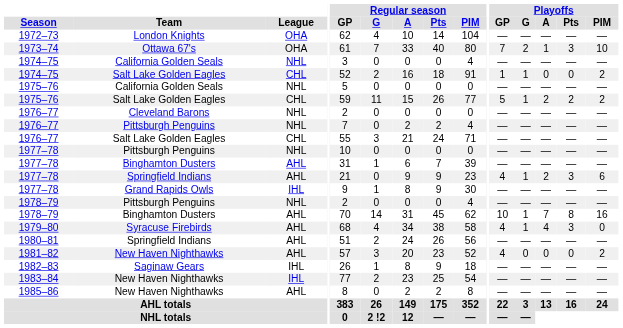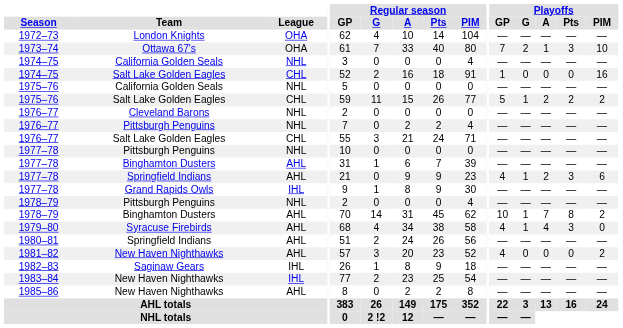 <table border="0" cellpadding="1" cellspacing="0" style="text-align:center; width:60em">
 <tr bgcolor="#e0e0e0">
 <th colspan="3" bgcolor="#ffffff"></th>
 <th rowspan="100" bgcolor="#ffffff"></th>
 <th colspan="5"><a href='#'>Regular season</a></th>
 <th rowspan="100" bgcolor="#ffffff"></th>
 <th colspan="5"><a href='#'>Playoffs</a></th>
 </tr>
 <tr bgcolor="#e0e0e0">
 <th><a href='#'>Season</a></th>
 <th>Team</th>
 <th>League</th>
 <th>GP</th>
 <th><a href='#'>G</a></th>
 <th><a href='#'>A</a></th>
 <th><a href='#'>Pts</a></th>
 <th><a href='#'>PIM</a></th>
 <th>GP</th>
 <th>G</th>
 <th>A</th>
 <th>Pts</th>
 <th>PIM</th>
 </tr>
 <tr>
 <td><a href='#'>1972–73</a></td>
 <td><a href='#'>London Knights</a></td>
 <td><a href='#'>OHA</a></td>
 <td>62</td>
 <td>4</td>
 <td>10</td>
 <td>14</td>
 <td>104</td>
 <td>—</td>
 <td>—</td>
 <td>—</td>
 <td>—</td>
 <td>—</td>
 </tr>
 <tr bgcolor="#f0f0f0">
 <td><a href='#'>1973–74</a></td>
 <td><a href='#'>Ottawa 67's</a></td>
 <td>OHA</td>
 <td>61</td>
 <td>7</td>
 <td>33</td>
 <td>40</td>
 <td>80</td>
 <td>7</td>
 <td>2</td>
 <td>1</td>
 <td>3</td>
 <td>10</td>
 </tr>
 <tr>
 <td><a href='#'>1974–75</a></td>
 <td><a href='#'>California Golden Seals</a></td>
 <td><a href='#'>NHL</a></td>
 <td>3</td>
 <td>0</td>
 <td>0</td>
 <td>0</td>
 <td>4</td>
 <td>—</td>
 <td>—</td>
 <td>—</td>
 <td>—</td>
 <td>—</td>
 </tr>
 <tr bgcolor="#f0f0f0">
 <td><a href='#'>1974–75</a></td>
 <td><a href='#'>Salt Lake Golden Eagles</a></td>
 <td><a href='#'>CHL</a></td>
 <td>52</td>
 <td>2</td>
 <td>16</td>
 <td>18</td>
 <td>91</td>
 <td>1</td>
-<td>1</td>
 <td>0</td>
 <td>0</td>
-<td>2</td>
+<td>0</td>
+<td>16</td>
 </tr>
 <tr>
 <td><a href='#'>1975–76</a></td>
 <td>California Golden Seals</td>
 <td>NHL</td>
 <td>5</td>
 <td>0</td>
 <td>0</td>
 <td>0</td>
 <td>0</td>
 <td>—</td>
 <td>—</td>
 <td>—</td>
 <td>—</td>
 <td>—</td>
 </tr>
 <tr bgcolor="#f0f0f0">
 <td><a href='#'>1975–76</a></td>
 <td>Salt Lake Golden Eagles</td>
 <td>CHL</td>
 <td>59</td>
 <td>11</td>
 <td>15</td>
 <td>26</td>
 <td>77</td>
 <td>5</td>
 <td>1</td>
 <td>2</td>
 <td>2</td>
 <td>2</td>
 </tr>
 <tr>
 <td><a href='#'>1976–77</a></td>
 <td><a href='#'>Cleveland Barons</a></td>
 <td>NHL</td>
 <td>2</td>
 <td>0</td>
 <td>0</td>
 <td>0</td>
 <td>0</td>
 <td>—</td>
 <td>—</td>
 <td>—</td>
 <td>—</td>
 <td>—</td>
 </tr>
 <tr bgcolor="#f0f0f0">
 <td><a href='#'>1976–77</a></td>
 <td><a href='#'>Pittsburgh Penguins</a></td>
 <td>NHL</td>
 <td>7</td>
 <td>0</td>
 <td>2</td>
 <td>2</td>
 <td>4</td>
 <td>—</td>
 <td>—</td>
 <td>—</td>
 <td>—</td>
 <td>—</td>
 </tr>
 <tr>
 <td><a href='#'>1976–77</a></td>
 <td>Salt Lake Golden Eagles</td>
 <td>CHL</td>
 <td>55</td>
 <td>3</td>
 <td>21</td>
 <td>24</td>
 <td>71</td>
 <td>—</td>
 <td>—</td>
 <td>—</td>
 <td>—</td>
 <td>—</td>
 </tr>
 <tr bgcolor="#f0f0f0">
 <td><a href='#'>1977–78</a></td>
 <td>Pittsburgh Penguins</td>
 <td>NHL</td>
 <td>10</td>
 <td>0</td>
 <td>0</td>
 <td>0</td>
 <td>0</td>
 <td>—</td>
 <td>—</td>
 <td>—</td>
 <td>—</td>
 <td>—</td>
 </tr>
 <tr>
 <td><a href='#'>1977–78</a></td>
 <td><a href='#'>Binghamton Dusters</a></td>
 <td><a href='#'>AHL</a></td>
 <td>31</td>
 <td>1</td>
 <td>6</td>
 <td>7</td>
 <td>39</td>
 <td>—</td>
 <td>—</td>
 <td>—</td>
 <td>—</td>
 <td>—</td>
 </tr>
 <tr bgcolor="#f0f0f0">
 <td><a href='#'>1977–78</a></td>
 <td><a href='#'>Springfield Indians</a></td>
 <td>AHL</td>
 <td>21</td>
 <td>0</td>
 <td>9</td>
 <td>9</td>
 <td>23</td>
 <td>4</td>
 <td>1</td>
 <td>2</td>
 <td>3</td>
 <td>6</td>
 </tr>
 <tr>
 <td><a href='#'>1977–78</a></td>
 <td><a href='#'>Grand Rapids Owls</a></td>
 <td><a href='#'>IHL</a></td>
 <td>9</td>
 <td>1</td>
 <td>8</td>
 <td>9</td>
 <td>30</td>
 <td>—</td>
 <td>—</td>
 <td>—</td>
 <td>—</td>
 <td>—</td>
 </tr>
 <tr bgcolor="#f0f0f0">
 <td><a href='#'>1978–79</a></td>
 <td>Pittsburgh Penguins</td>
 <td>NHL</td>
 <td>2</td>
 <td>0</td>
 <td>0</td>
 <td>0</td>
 <td>4</td>
 <td>—</td>
 <td>—</td>
 <td>—</td>
 <td>—</td>
 <td>—</td>
 </tr>
 <tr>
 <td><a href='#'>1978–79</a></td>
 <td>Binghamton Dusters</td>
 <td>AHL</td>
 <td>70</td>
 <td>14</td>
 <td>31</td>
 <td>45</td>
 <td>62</td>
 <td>10</td>
 <td>1</td>
 <td>7</td>
 <td>8</td>
-<td>16</td>
+<td>2</td>
 </tr>
 <tr bgcolor="#f0f0f0">
 <td><a href='#'>1979–80</a></td>
 <td><a href='#'>Syracuse Firebirds</a></td>
 <td>AHL</td>
 <td>68</td>
 <td>4</td>
 <td>34</td>
 <td>38</td>
 <td>58</td>
 <td>4</td>
 <td>1</td>
 <td>4</td>
 <td>3</td>
 <td>0</td>
 </tr>
 <tr>
 <td><a href='#'>1980–81</a></td>
 <td>Springfield Indians</td>
 <td>AHL</td>
 <td>51</td>
 <td>2</td>
 <td>24</td>
 <td>26</td>
 <td>56</td>
 <td>—</td>
 <td>—</td>
 <td>—</td>
 <td>—</td>
 <td>—</td>
 </tr>
 <tr bgcolor="#f0f0f0">
 <td><a href='#'>1981–82</a></td>
 <td><a href='#'>New Haven Nighthawks</a></td>
 <td>AHL</td>
 <td>57</td>
 <td>3</td>
 <td>20</td>
 <td>23</td>
 <td>52</td>
 <td>4</td>
 <td>0</td>
 <td>0</td>
 <td>0</td>
 <td>2</td>
 </tr>
 <tr>
 <td><a href='#'>1982–83</a></td>
 <td><a href='#'>Saginaw Gears</a></td>
 <td>IHL</td>
 <td>26</td>
 <td>1</td>
 <td>8</td>
 <td>9</td>
 <td>18</td>
 <td>—</td>
 <td>—</td>
 <td>—</td>
 <td>—</td>
 <td>—</td>
 </tr>
 <tr bgcolor="#f0f0f0">
 <td><a href='#'>1983–84</a></td>
 <td>New Haven Nighthawks</td>
 <td><a href='#'>IHL</a></td>
 <td>77</td>
 <td>2</td>
 <td>23</td>
 <td>25</td>
 <td>54</td>
 <td>—</td>
 <td>—</td>
 <td>—</td>
 <td>—</td>
 <td>—</td>
 </tr>
 <tr>
 <td><a href='#'>1985–86</a></td>
 <td>New Haven Nighthawks</td>
 <td>AHL</td>
 <td>8</td>
 <td>0</td>
 <td>2</td>
 <td>2</td>
 <td>8</td>
 <td>—</td>
 <td>—</td>
 <td>—</td>
 <td>—</td>
 <td>—</td>
 </tr>
 <tr bgcolor="#e0e0e0">
 <th colspan="3">AHL totals</th>
 <th>383</th>
 <th>26</th>
 <th>149</th>
 <th>175</th>
 <th>352</th>
 <th>22</th>
 <th>3</th>
 <th>13</th>
 <th>16</th>
 <th>24</th>
 </tr>
 <tr bgcolor="#e0e0e0">
 <th colspan="3">NHL totals</th>
 <th 29 !>0</th>
 <th>2 !2</th>
 <th>12</th>
 <th>—</th>
 <th — !>—</th>
 <th>—</th>
 <th>—</th>
 </tr>
 </table>
